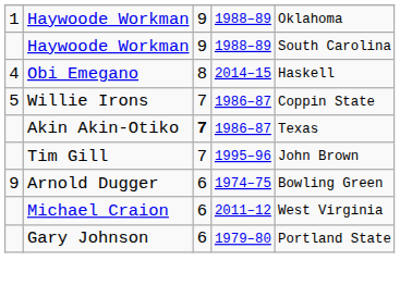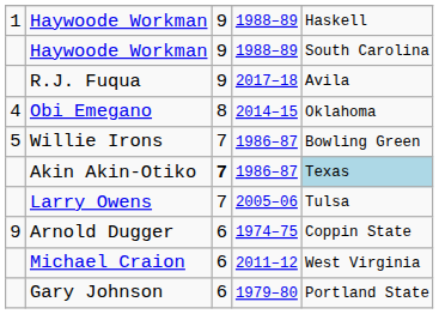 <table class="wikitable">
 <tr>
 </tr>
 <tr>
 <td>1</td>
 <td><a href='#'>Haywoode Workman</a></td>
 <td>9</td>
 <td style="font-size:80%;"><a href='#'>1988–89</a></td>
-<td style="font-size:80%;">Oklahoma</td>
+<td style="font-size:80%;">Haskell</td>
 </tr>
 <tr>
 <td></td>
 <td><a href='#'>Haywoode Workman</a></td>
 <td>9</td>
 <td style="font-size:80%;"><a href='#'>1988–89</a></td>
 <td style="font-size:80%;">South Carolina</td>
 </tr>
 <tr>
+<td></td>
+<td>R.J. Fuqua</td>
+<td>9</td>
+<td style="font-size:80%;"><a href='#'>2017–18</a></td>
+<td style="font-size:80%;">Avila</td>
+</tr>
+<tr>
 <td>4</td>
 <td><a href='#'>Obi Emegano</a></td>
 <td>8</td>
 <td style="font-size:80%;"><a href='#'>2014–15</a></td>
-<td style="font-size:80%;">Haskell</td>
+<td style="font-size:80%;">Oklahoma</td>
 </tr>
 <tr>
 <td>5</td>
 <td>Willie Irons</td>
 <td>7</td>
 <td style="font-size:80%;"><a href='#'>1986–87</a></td>
-<td style="font-size:80%;">Coppin State</td>
+<td style="font-size:80%;">Bowling Green</td>
 </tr>
 <tr>
 <td></td>
 <td>Akin Akin-Otiko</td>
 <td><strong>7</strong></td>
 <td style="font-size:80%;"><a href='#'>1986–87</a></td>
-<td style="font-size:80%;">Texas</td>
+<td style="background: lightblue; font-size:80%;">Texas</td>
 </tr>
 <tr>
 <td></td>
-<td>Tim Gill</td>
+<td><a href='#'>Larry Owens</a></td>
 <td>7</td>
-<td style="font-size:80%;"><a href='#'>1995–96</a></td>
-<td style="font-size:80%;">John Brown</td>
+<td style="font-size:80%;"><a href='#'>2005–06</a></td>
+<td style="font-size:80%;">Tulsa</td>
 </tr>
 <tr>
 <td>9</td>
 <td>Arnold Dugger</td>
 <td>6</td>
 <td style="font-size:80%;"><a href='#'>1974–75</a></td>
-<td style="font-size:80%;">Bowling Green</td>
+<td style="font-size:80%;">Coppin State</td>
 </tr>
 <tr>
 <td></td>
 <td><a href='#'>Michael Craion</a></td>
 <td>6</td>
 <td style="font-size:80%;"><a href='#'>2011–12</a></td>
 <td style="font-size:80%;">West Virginia</td>
 </tr>
 <tr>
 <td></td>
 <td>Gary Johnson</td>
 <td>6</td>
 <td style="font-size:80%;"><a href='#'>1979–80</a></td>
 <td style="font-size:80%;">Portland State</td>
 </tr>
 </table>
